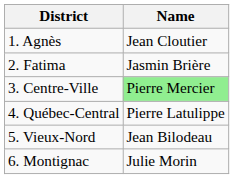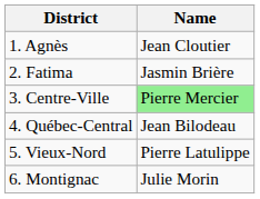 <table class="wikitable">
 <tr>
 <th>District</th>
 <th>Name</th>
 </tr>
 <tr>
 <td>1. Agnès</td>
 <td>Jean Cloutier</td>
 </tr>
 <tr>
 <td>2. Fatima</td>
 <td>Jasmin Brière</td>
 </tr>
 <tr>
 <td>3. Centre-Ville</td>
 <td style="background: lightgreen;">Pierre Mercier</td>
 </tr>
 <tr>
 <td>4. Québec-Central</td>
-<td>Pierre Latulippe</td>
+<td>Jean Bilodeau</td>
 </tr>
 <tr>
 <td>5. Vieux-Nord</td>
-<td>Jean Bilodeau</td>
+<td>Pierre Latulippe</td>
 </tr>
 <tr>
 <td>6. Montignac</td>
 <td>Julie Morin</td>
 </tr>
 </table>
